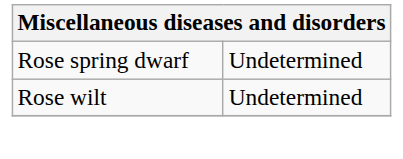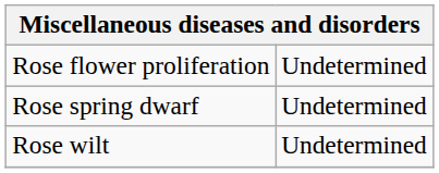 <table class="wikitable" style="margin: 1em auto 1em auto; clear">
 <tr>
 <th colspan=2><strong>Miscellaneous diseases and disorders</strong><br></th>
+</tr>
+<tr>
+<td>Rose flower proliferation</td>
+<td>Undetermined</td>
 </tr>
 <tr>
 <td>Rose spring dwarf</td>
 <td>Undetermined</td>
 </tr>
 <tr>
 <td>Rose wilt</td>
 <td>Undetermined</td>
 </tr>
 <tr>
 </tr>
 </table>
